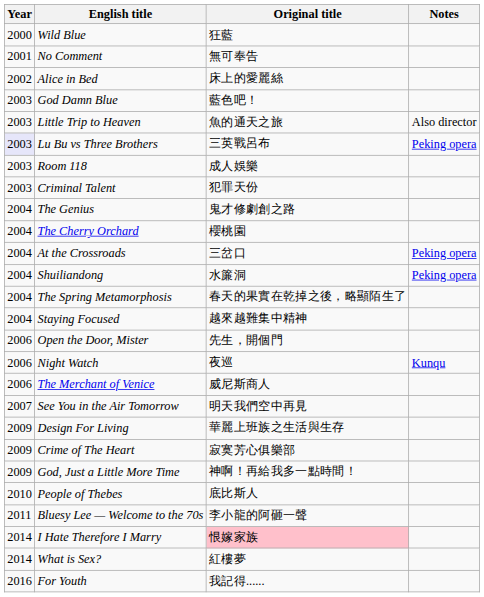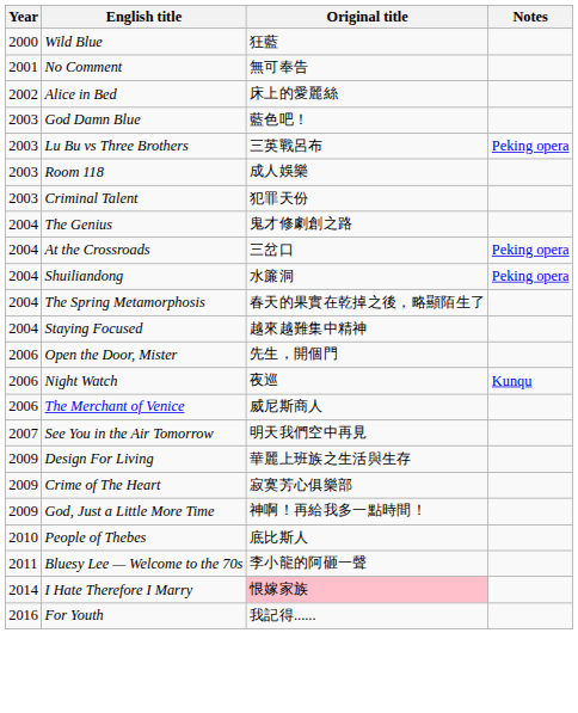 <table class="wikitable sortable">
 <tr>
 <th>Year</th>
 <th>English title</th>
 <th>Original title</th>
 <th class="unsortable">Notes</th>
 </tr>
 <tr>
 <td>2000</td>
 <td><em>Wild Blue</em></td>
 <td>狂藍</td>
 <td></td>
 </tr>
 <tr>
 <td>2001</td>
 <td><em>No Comment</em></td>
 <td>無可奉告</td>
 <td></td>
 </tr>
 <tr>
 <td>2002</td>
 <td><em>Alice in Bed</em></td>
 <td>床上的愛麗絲</td>
 <td></td>
 </tr>
 <tr>
 <td>2003</td>
 <td><em>God Damn Blue</em></td>
 <td>藍色吧！</td>
 <td></td>
 </tr>
 <tr>
 <td>2003</td>
-<td><em>Little Trip to Heaven</em></td>
-<td>魚的通天之旅</td>
-<td>Also director</td>
-</tr>
-<tr>
-<td style="background: lavender;">2003</td>
 <td><em>Lu Bu vs Three Brothers </em></td>
 <td>三英戰呂布</td>
 <td><a href='#'>Peking opera</a></td>
 </tr>
 <tr>
 <td>2003</td>
 <td><em>Room 118</em></td>
 <td>成人娛樂</td>
 <td></td>
 </tr>
 <tr>
 <td>2003</td>
 <td><em>Criminal Talent</em></td>
 <td>犯罪天份</td>
 <td></td>
 </tr>
 <tr>
 <td>2004</td>
 <td><em>The Genius</em></td>
 <td>鬼才修劇創之路</td>
-<td></td>
-</tr>
-<tr>
-<td>2004</td>
-<td><em><a href='#'>The Cherry Orchard</a></em></td>
-<td>櫻桃園</td>
 <td></td>
 </tr>
 <tr>
 <td>2004</td>
 <td><em>At the Crossroads</em></td>
 <td>三岔口</td>
 <td><a href='#'>Peking opera</a></td>
 </tr>
 <tr>
 <td>2004</td>
 <td><em>Shuiliandong</em></td>
 <td>水簾洞</td>
 <td><a href='#'>Peking opera</a></td>
 </tr>
 <tr>
 <td>2004</td>
 <td><em>The Spring Metamorphosis</em></td>
 <td>春天的果實在乾掉之後，略顯陌生了</td>
 <td></td>
 </tr>
 <tr>
 <td>2004</td>
 <td><em>Staying Focused</em></td>
 <td>越來越難集中精神</td>
 <td></td>
 </tr>
 <tr>
 <td>2006</td>
 <td><em>Open the Door, Mister</em></td>
 <td>先生，開個門</td>
 <td></td>
 </tr>
 <tr>
 <td>2006</td>
 <td><em>Night Watch</em></td>
 <td>夜巡</td>
 <td><a href='#'>Kunqu</a></td>
 </tr>
 <tr>
 <td>2006</td>
 <td><em><a href='#'>The Merchant of Venice</a></em></td>
 <td>威尼斯商人</td>
 <td></td>
 </tr>
 <tr>
 <td>2007</td>
 <td><em>See You in the Air Tomorrow</em></td>
 <td>明天我們空中再見</td>
 <td></td>
 </tr>
 <tr>
 <td>2009</td>
 <td><em>Design For Living</em></td>
 <td>華麗上班族之生活與生存</td>
 <td></td>
 </tr>
 <tr>
 <td>2009</td>
 <td><em>Crime of The Heart</em></td>
 <td>寂寞芳心俱樂部</td>
 <td></td>
 </tr>
 <tr>
 <td>2009</td>
 <td><em>God, Just a Little More Time</em></td>
 <td>神啊！再給我多一點時間！</td>
 <td></td>
 </tr>
 <tr>
 <td>2010</td>
 <td><em>People of Thebes</em></td>
 <td>底比斯人</td>
 <td></td>
 </tr>
 <tr>
 <td>2011</td>
 <td><em>Bluesy Lee — Welcome to the 70s</em></td>
 <td>李小龍的阿砸一聲</td>
 <td></td>
 </tr>
 <tr>
 <td>2014</td>
 <td><em>I Hate Therefore I Marry</em></td>
 <td style="background: pink;">恨嫁家族</td>
 <td></td>
 </tr>
 <tr>
-<td>2014</td>
-<td><em>What is Sex?</em></td>
-<td>紅樓夢</td>
-<td></td>
-</tr>
-<tr>
 <td>2016</td>
 <td><em>For Youth</em></td>
 <td>我記得......</td>
 <td></td>
 </tr>
 </table>
